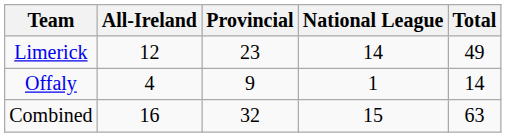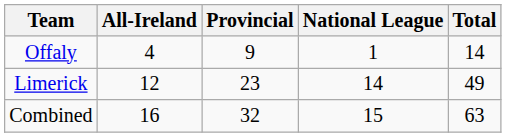 <table class="wikitable" style="text-align:center;">
 <tr>
 <th>Team</th>
 <th>All-Ireland</th>
 <th>Provincial</th>
 <th>National League</th>
 <th>Total</th>
+</tr>
+<tr>
+<td><a href='#'>Offaly</a></td>
+<td>4</td>
+<td>9</td>
+<td>1</td>
+<td>14</td>
 </tr>
 <tr |>
 <td><a href='#'>Limerick</a></td>
 <td>12</td>
 <td>23</td>
 <td>14</td>
 <td>49</td>
 </tr>
 <tr>
-<td><a href='#'>Offaly</a></td>
-<td>4</td>
-<td>9</td>
-<td>1</td>
-<td>14</td>
-</tr>
-<tr>
 <td>Combined</td>
 <td>16</td>
 <td>32</td>
 <td>15</td>
 <td>63</td>
 </tr>
 </table>
